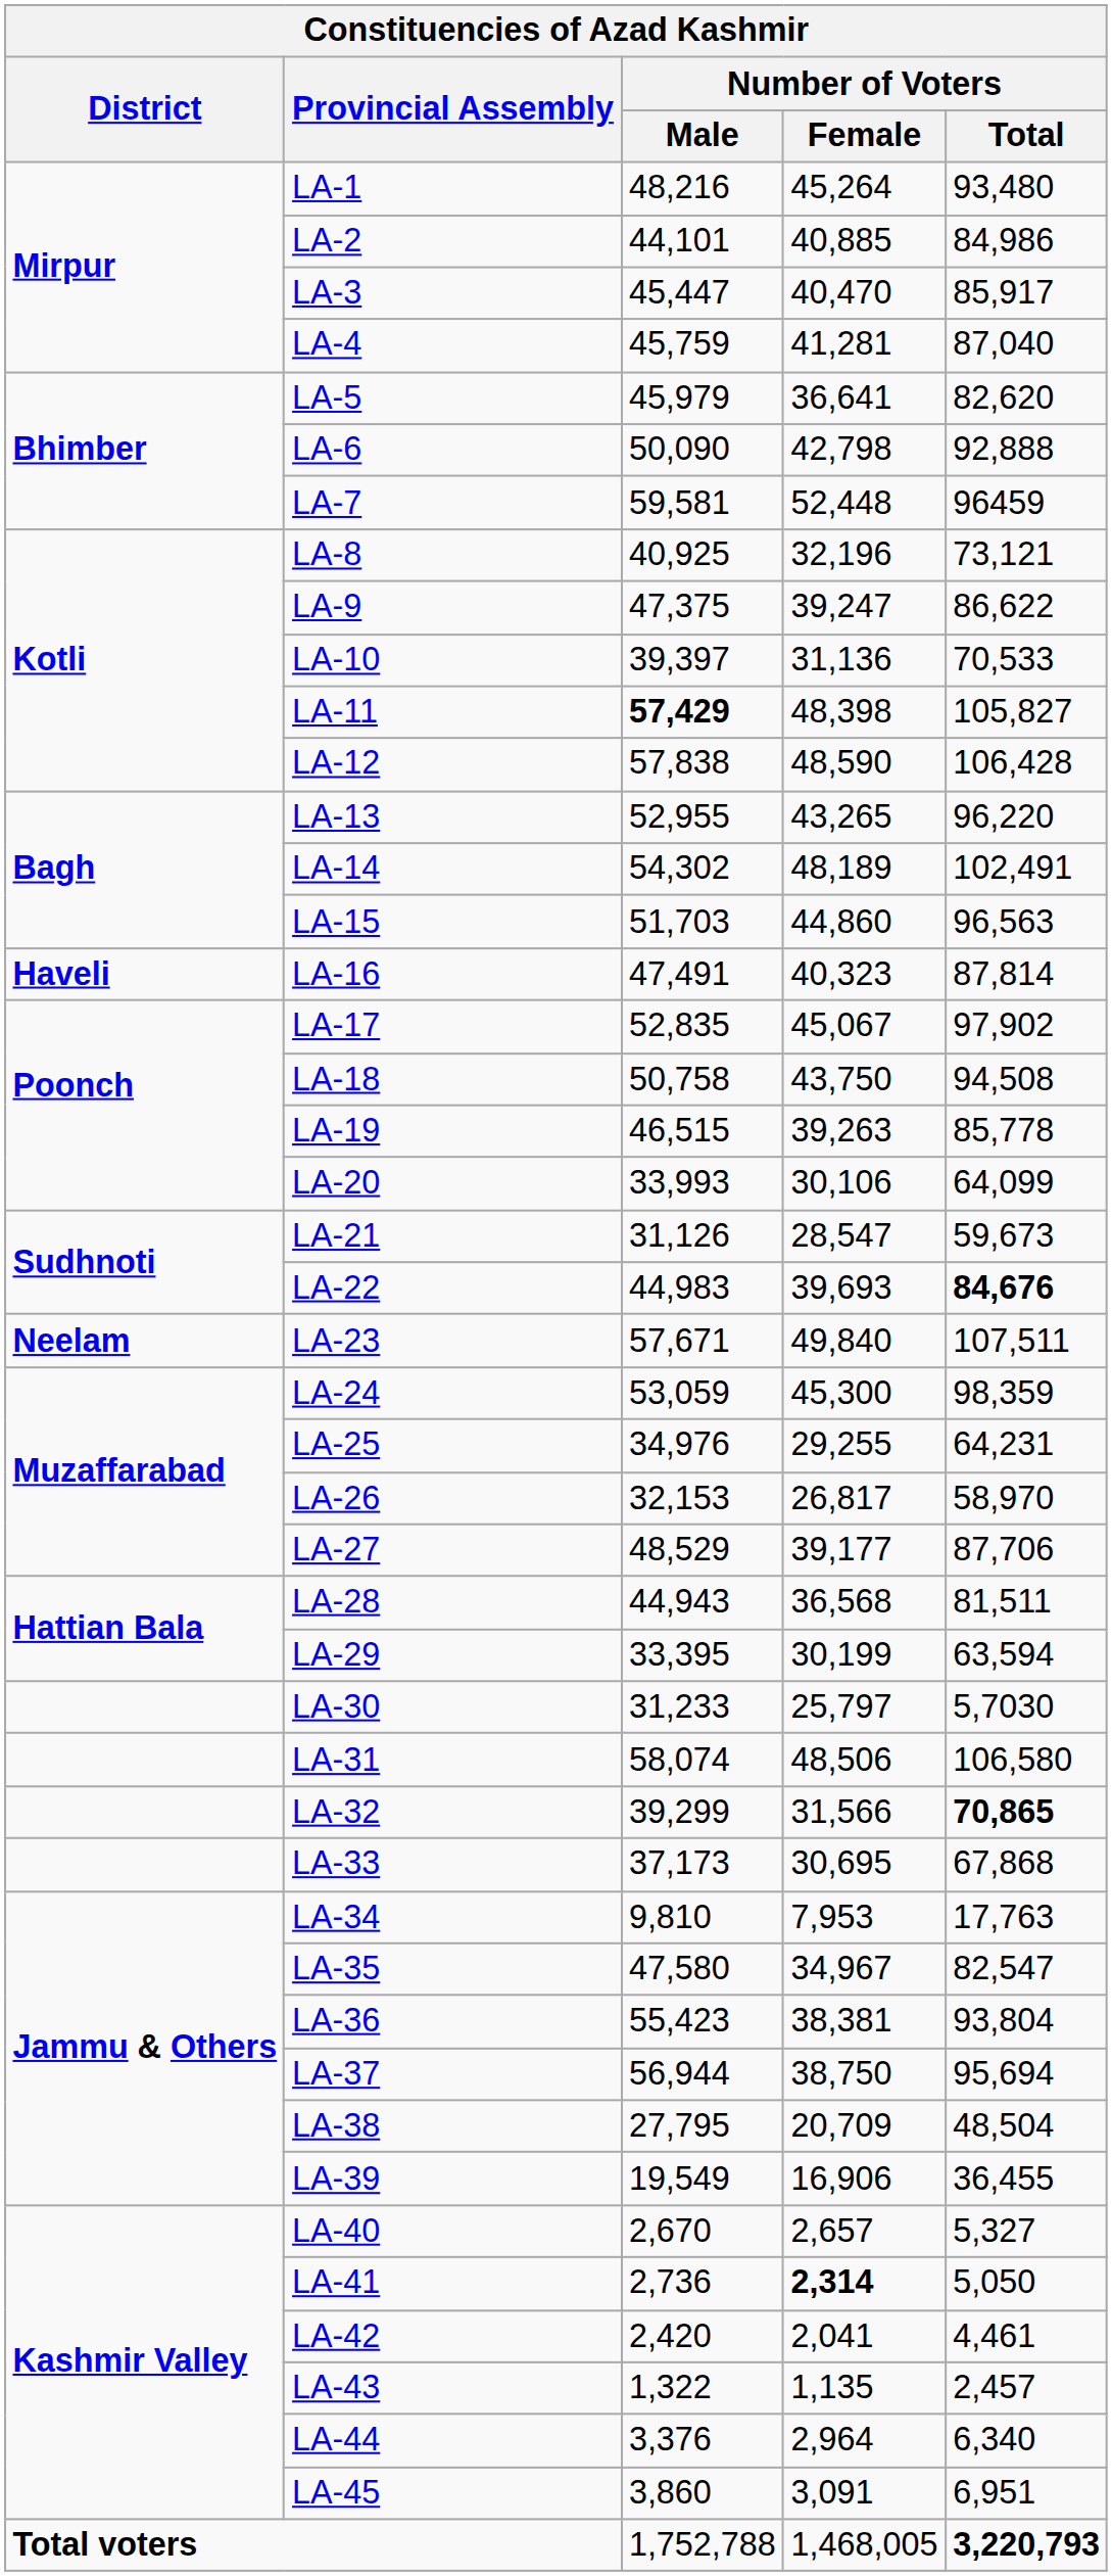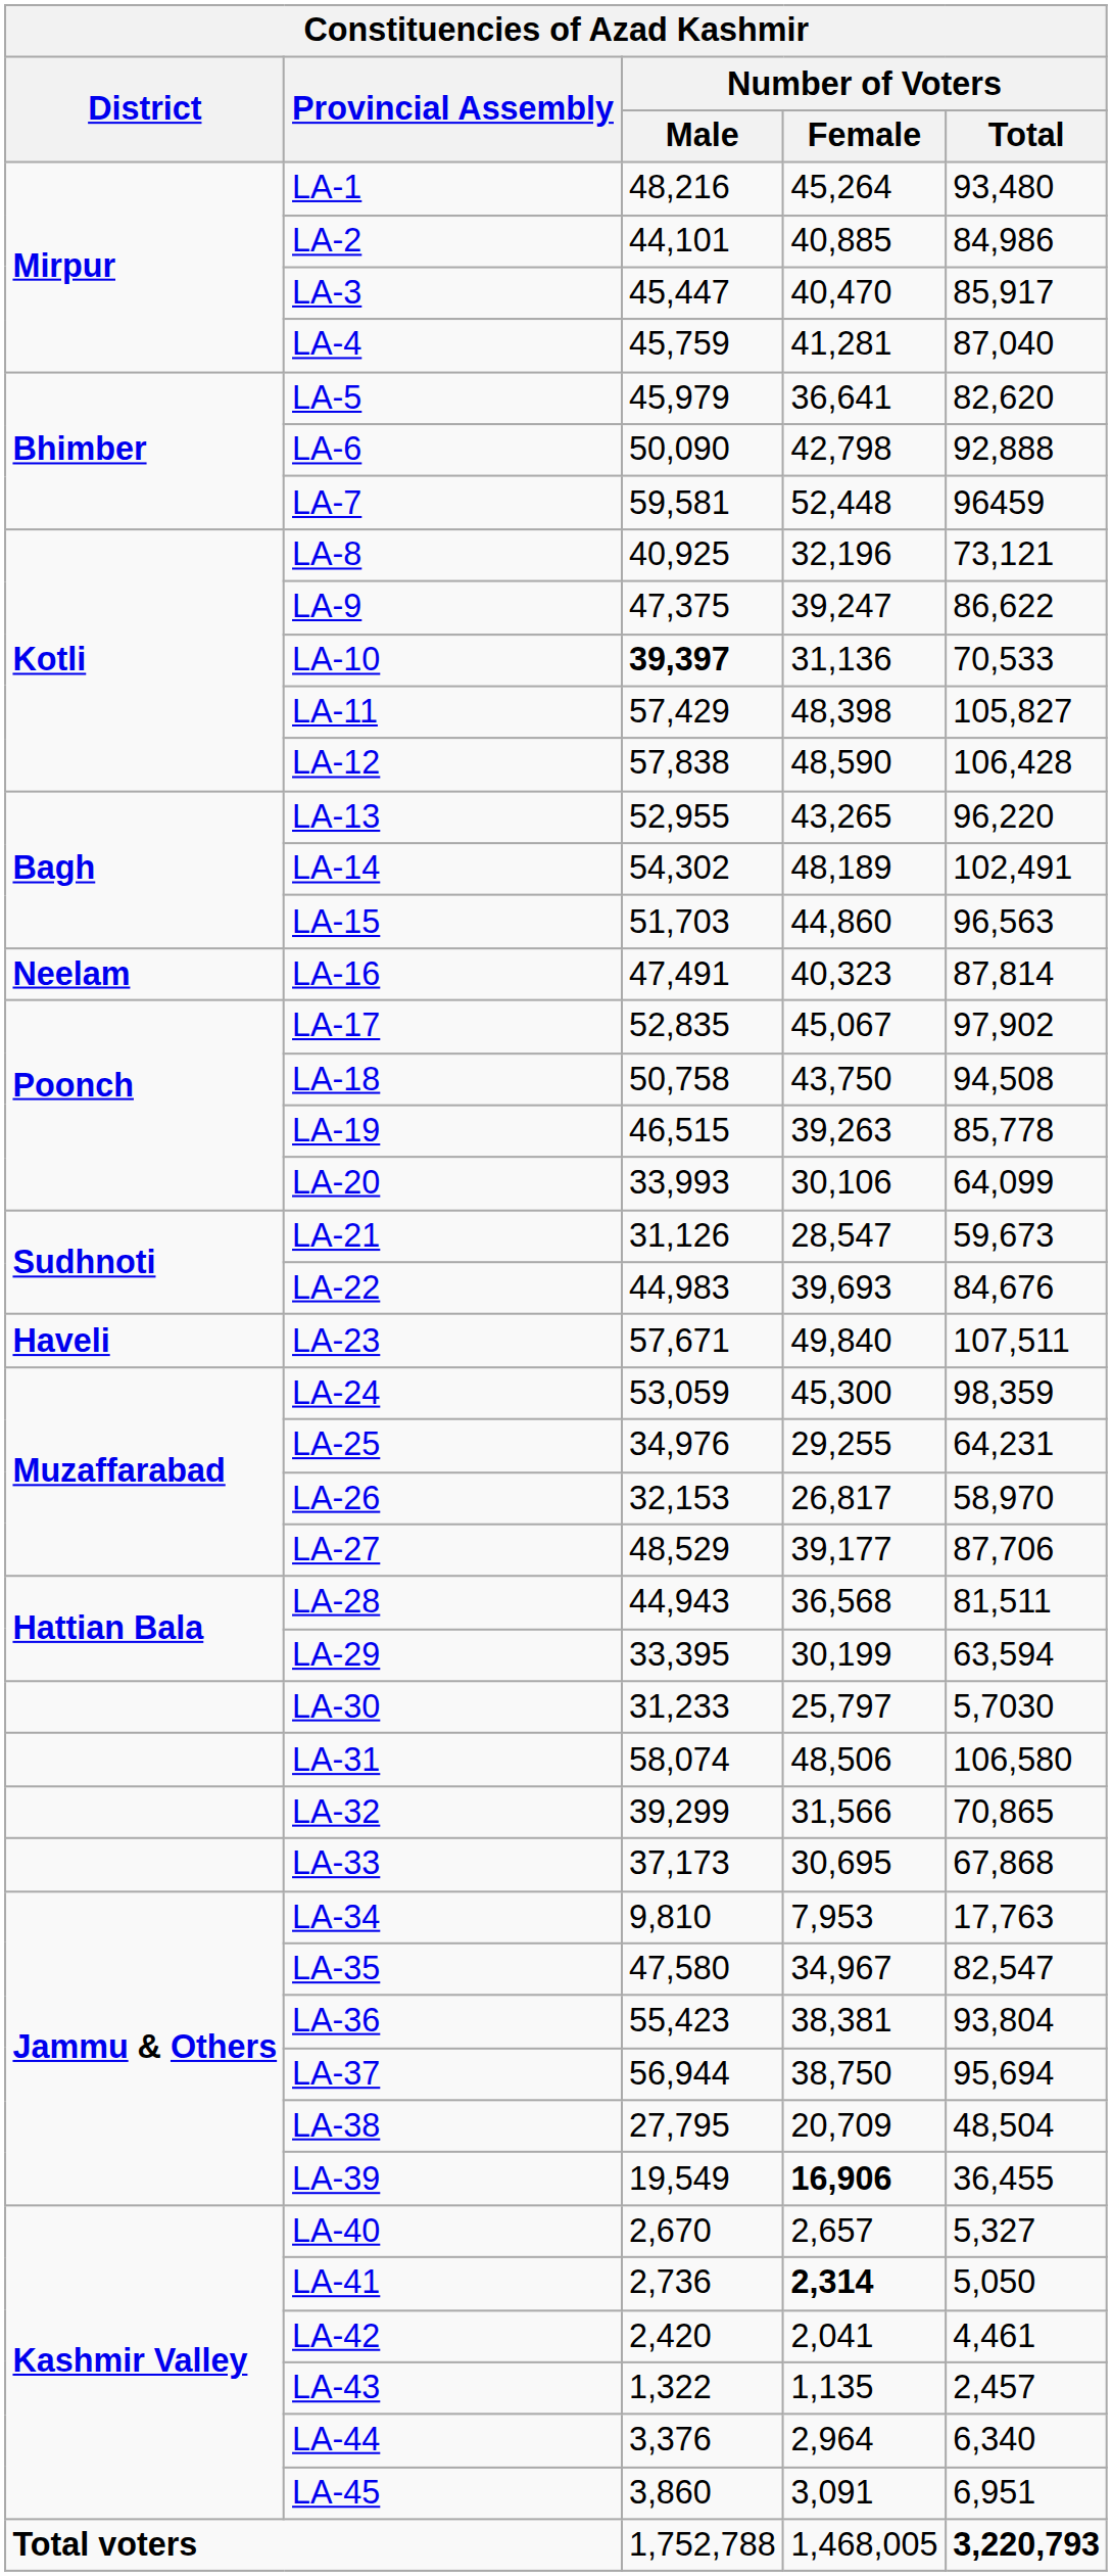 <table class="wikitable">
 <tr>
 <th colspan="5"><strong>Constituencies of Azad Kashmir</strong></th>
 </tr>
 <tr>
 <th rowspan="2"><strong><a href='#'>District</a></strong> </th>
 <th rowspan="2"><strong><a href='#'>Provincial Assembly</a></strong></th>
 <th colspan="3"><strong>Number of Voters</strong></th>
 </tr>
 <tr>
 <th>Male</th>
 <th>Female</th>
 <th>Total</th>
 </tr>
 <tr>
 <td rowspan="4"><strong><a href='#'>Mirpur</a></strong></td>
 <td><a href='#'>LA-1</a></td>
 <td>48,216</td>
 <td>45,264</td>
 <td>93,480</td>
 </tr>
 <tr>
 <td><a href='#'>LA-2</a></td>
 <td>44,101</td>
 <td>40,885</td>
 <td>84,986</td>
 </tr>
 <tr>
 <td><a href='#'>LA-3</a></td>
 <td>45,447</td>
 <td>40,470</td>
 <td>85,917</td>
 </tr>
 <tr>
 <td><a href='#'>LA-4</a></td>
 <td>45,759</td>
 <td>41,281</td>
 <td>87,040</td>
 </tr>
 <tr>
 <td rowspan="3"><strong><a href='#'>Bhimber</a></strong></td>
 <td><a href='#'>LA-5</a></td>
 <td>45,979</td>
 <td>36,641</td>
 <td>82,620</td>
 </tr>
 <tr>
 <td><a href='#'>LA-6</a></td>
 <td>50,090</td>
 <td>42,798</td>
 <td>92,888</td>
 </tr>
 <tr>
 <td><a href='#'>LA-7</a></td>
 <td>59,581</td>
 <td>52,448</td>
 <td>96459</td>
 </tr>
 <tr>
 <td rowspan="5"><strong><a href='#'>Kotli</a></strong></td>
 <td><a href='#'>LA-8</a></td>
 <td>40,925</td>
 <td>32,196</td>
 <td>73,121</td>
 </tr>
 <tr>
 <td><a href='#'>LA-9</a></td>
 <td>47,375</td>
 <td>39,247</td>
 <td>86,622</td>
 </tr>
 <tr>
 <td><a href='#'>LA-10</a></td>
-<td>39,397</td>
+<td><strong>39,397</strong></td>
 <td>31,136</td>
 <td>70,533</td>
 </tr>
 <tr>
 <td><a href='#'>LA-11</a></td>
-<td><strong>57,429</strong></td>
+<td>57,429</td>
 <td>48,398</td>
 <td>105,827</td>
 </tr>
 <tr>
 <td><a href='#'>LA-12</a></td>
 <td>57,838</td>
 <td>48,590</td>
 <td>106,428</td>
 </tr>
 <tr>
 <td rowspan="3"><strong><a href='#'>Bagh</a></strong></td>
 <td><a href='#'>LA-13</a></td>
 <td>52,955</td>
 <td>43,265</td>
 <td>96,220</td>
 </tr>
 <tr>
 <td><a href='#'>LA-14</a></td>
 <td>54,302</td>
 <td>48,189</td>
 <td>102,491</td>
 </tr>
 <tr>
 <td><a href='#'>LA-15</a></td>
 <td>51,703</td>
 <td>44,860</td>
 <td>96,563</td>
 </tr>
 <tr>
-<td><strong><a href='#'>Haveli</a></strong></td>
+<td><strong><a href='#'>Neelam</a></strong></td>
 <td><a href='#'>LA-16</a></td>
 <td>47,491</td>
 <td>40,323</td>
 <td>87,814</td>
 </tr>
 <tr>
 <td rowspan="4"><a href='#'><strong>Poonch</strong></a><br><br></td>
 <td><a href='#'>LA-17</a></td>
 <td>52,835</td>
 <td>45,067</td>
 <td>97,902</td>
 </tr>
 <tr>
 <td><a href='#'>LA-18</a></td>
 <td>50,758</td>
 <td>43,750</td>
 <td>94,508</td>
 </tr>
 <tr>
 <td><a href='#'>LA-19</a></td>
 <td>46,515</td>
 <td>39,263</td>
 <td>85,778</td>
 </tr>
 <tr>
 <td><a href='#'>LA-20</a></td>
 <td>33,993</td>
 <td>30,106</td>
 <td>64,099</td>
 </tr>
 <tr>
 <td rowspan="2"><a href='#'><strong>Sudhnoti</strong></a></td>
 <td><a href='#'>LA-21</a></td>
 <td>31,126</td>
 <td>28,547</td>
 <td>59,673</td>
 </tr>
 <tr>
 <td><a href='#'>LA-22</a></td>
 <td>44,983</td>
 <td>39,693</td>
-<td><strong>84,676</strong></td>
+<td>84,676</td>
 </tr>
 <tr>
-<td><strong><a href='#'>Neelam</a></strong></td>
+<td><strong><a href='#'>Haveli</a></strong></td>
 <td><a href='#'>LA-23</a></td>
 <td>57,671</td>
 <td>49,840</td>
 <td>107,511</td>
 </tr>
 <tr>
 <td rowspan="4"><strong><a href='#'>Muzaffarabad</a></strong></td>
 <td><a href='#'>LA-24</a></td>
 <td>53,059</td>
 <td>45,300</td>
 <td>98,359</td>
 </tr>
 <tr>
 <td><a href='#'>LA-25</a></td>
 <td>34,976</td>
 <td>29,255</td>
 <td>64,231</td>
 </tr>
 <tr>
 <td><a href='#'>LA-26</a></td>
 <td>32,153</td>
 <td>26,817</td>
 <td>58,970</td>
 </tr>
 <tr>
 <td><a href='#'>LA-27</a></td>
 <td>48,529</td>
 <td>39,177</td>
 <td>87,706</td>
 </tr>
 <tr>
 <td rowspan="2"><a href='#'><strong>Hattian Bala</strong></a></td>
 <td><a href='#'>LA-28</a></td>
 <td>44,943</td>
 <td>36,568</td>
 <td>81,511</td>
 </tr>
 <tr>
 <td><a href='#'>LA-29</a></td>
 <td>33,395</td>
 <td>30,199</td>
 <td>63,594</td>
 </tr>
 <tr>
 <td></td>
 <td><a href='#'>LA-30</a></td>
 <td>31,233</td>
 <td>25,797</td>
 <td>5,7030</td>
 </tr>
 <tr>
 <td></td>
 <td><a href='#'>LA-31</a></td>
 <td>58,074</td>
 <td>48,506</td>
 <td>106,580</td>
 </tr>
 <tr>
 <td></td>
 <td><a href='#'>LA-32</a></td>
 <td>39,299</td>
 <td>31,566</td>
-<td><strong>70,865</strong></td>
+<td>70,865</td>
 </tr>
 <tr>
 <td></td>
 <td><a href='#'>LA-33</a></td>
 <td>37,173</td>
 <td>30,695</td>
 <td>67,868</td>
 </tr>
 <tr>
 <td rowspan="6"><strong><a href='#'>Jammu</a> & <a href='#'>Others</a></strong></td>
 <td><a href='#'>LA-34</a></td>
 <td>9,810</td>
 <td>7,953</td>
 <td>17,763</td>
 </tr>
 <tr>
 <td><a href='#'>LA-35</a></td>
 <td>47,580</td>
 <td>34,967</td>
 <td>82,547</td>
 </tr>
 <tr>
 <td><a href='#'>LA-36</a></td>
 <td>55,423</td>
 <td>38,381</td>
 <td>93,804</td>
 </tr>
 <tr>
 <td><a href='#'>LA-37</a></td>
 <td>56,944</td>
 <td>38,750</td>
 <td>95,694</td>
 </tr>
 <tr>
 <td><a href='#'>LA-38</a></td>
 <td>27,795</td>
 <td>20,709</td>
 <td>48,504</td>
 </tr>
 <tr>
 <td><a href='#'>LA-39</a></td>
 <td>19,549</td>
-<td>16,906</td>
+<td><strong>16,906</strong></td>
 <td>36,455</td>
 </tr>
 <tr>
 <td rowspan="6"><strong><a href='#'>Kashmir Valley</a></strong></td>
 <td><a href='#'>LA-40</a></td>
 <td>2,670</td>
 <td>2,657</td>
 <td>5,327</td>
 </tr>
 <tr>
 <td><a href='#'>LA-41</a></td>
 <td>2,736</td>
 <td><strong>2,314</strong></td>
 <td>5,050</td>
 </tr>
 <tr>
 <td><a href='#'>LA-42</a></td>
 <td>2,420</td>
 <td>2,041</td>
 <td>4,461</td>
 </tr>
 <tr>
 <td><a href='#'>LA-43</a></td>
 <td>1,322</td>
 <td>1,135</td>
 <td>2,457</td>
 </tr>
 <tr>
 <td><a href='#'>LA-44</a></td>
 <td>3,376</td>
 <td>2,964</td>
 <td>6,340</td>
 </tr>
 <tr>
 <td><a href='#'>LA-45</a></td>
 <td>3,860</td>
 <td>3,091</td>
 <td>6,951</td>
 </tr>
 <tr>
 <td colspan="2"><strong>Total voters</strong></td>
 <td>1,752,788</td>
 <td>1,468,005</td>
 <td><strong>3,220,793</strong></td>
 </tr>
 </table>
